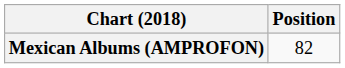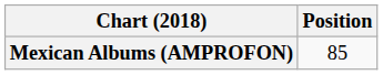 <table class="wikitable plainrowheaders" style="text-align:center">
 <tr>
 <th>Chart (2018)</th>
 <th>Position</th>
 </tr>
 <tr>
 <th scope="row">Mexican Albums (AMPROFON)</th>
-<td>82</td>
+<td>85</td>
 </tr>
 </table>
